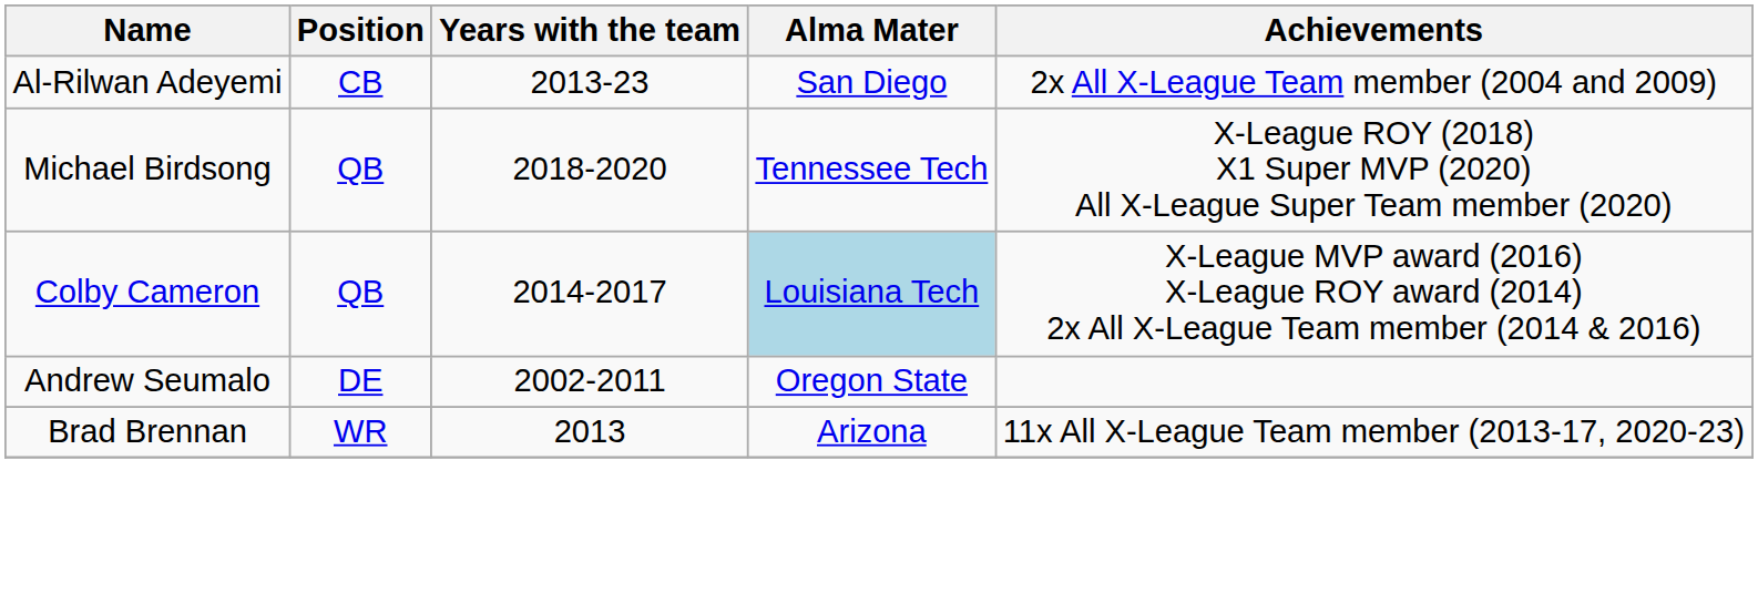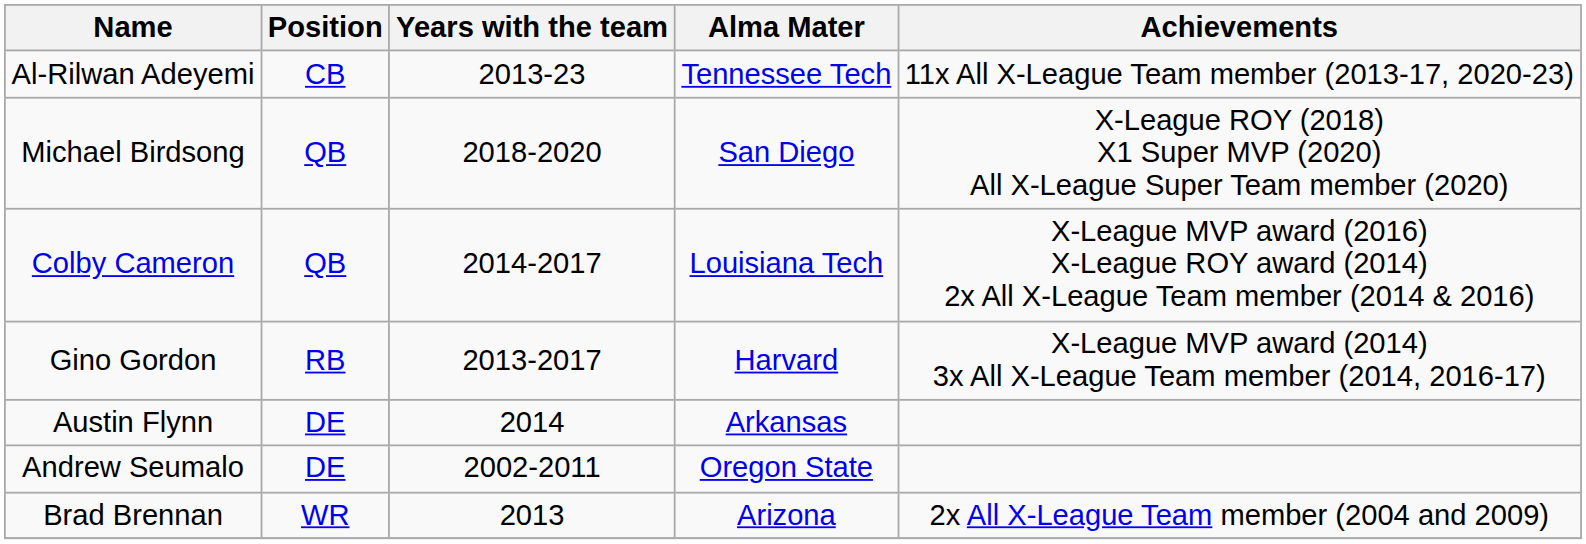 <table class="wikitable" style="text-align:center">
 <tr>
 <th>Name</th>
 <th>Position</th>
 <th>Years with the team</th>
 <th>Alma Mater</th>
 <th>Achievements</th>
 </tr>
 <tr>
 <td>Al-Rilwan Adeyemi</td>
 <td><a href='#'>CB</a></td>
 <td>2013-23</td>
-<td><a href='#'>San Diego</a></td>
-<td>2x <a href='#'>All X-League Team</a> member (2004 and 2009)</td>
+<td><a href='#'>Tennessee Tech</a></td>
+<td>11x All X-League Team member (2013-17, 2020-23)</td>
 </tr>
 <tr>
 <td>Michael Birdsong</td>
 <td><a href='#'>QB</a></td>
 <td>2018-2020</td>
-<td><a href='#'>Tennessee Tech</a></td>
+<td><a href='#'>San Diego</a></td>
 <td>X-League ROY (2018)<br>X1 Super MVP (2020)<br>All X-League Super Team member (2020)</td>
 </tr>
 <tr>
 <td><a href='#'>Colby Cameron</a></td>
 <td><a href='#'>QB</a></td>
 <td>2014-2017</td>
-<td style="background: lightblue;"><a href='#'>Louisiana Tech</a></td>
+<td><a href='#'>Louisiana Tech</a></td>
 <td>X-League MVP award (2016)<br>X-League ROY award (2014)<br>2x All X-League Team member (2014 & 2016)</td>
+</tr>
+<tr>
+<td>Gino Gordon</td>
+<td><a href='#'>RB</a></td>
+<td>2013-2017</td>
+<td><a href='#'>Harvard</a></td>
+<td>X-League MVP award (2014)<br>3x All X-League Team member (2014, 2016-17)</td>
+</tr>
+<tr>
+<td>Austin Flynn</td>
+<td><a href='#'>DE</a></td>
+<td>2014</td>
+<td><a href='#'>Arkansas</a></td>
+<td></td>
 </tr>
 <tr>
 <td>Andrew Seumalo</td>
 <td><a href='#'>DE</a></td>
 <td>2002-2011</td>
 <td><a href='#'>Oregon State</a></td>
 <td></td>
 </tr>
 <tr>
 <td>Brad Brennan</td>
 <td><a href='#'>WR</a></td>
 <td>2013</td>
 <td><a href='#'>Arizona</a></td>
-<td>11x All X-League Team member (2013-17, 2020-23)</td>
+<td>2x <a href='#'>All X-League Team</a> member (2004 and 2009)</td>
 </tr>
 <tr>
 </tr>
 </table>
